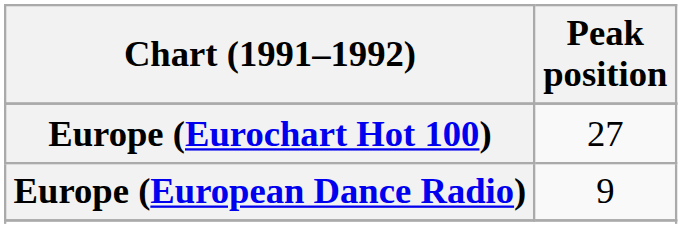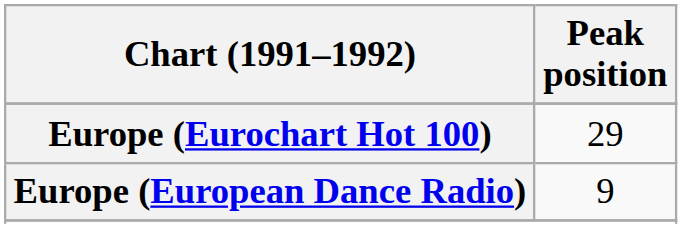 <table class="wikitable sortable plainrowheaders" style="text-align:center">
 <tr>
 <th scope="col">Chart (1991–1992)</th>
 <th scope="col">Peak<br> position</th>
 </tr>
 <tr>
 </tr>
 <tr>
 </tr>
 <tr>
 </tr>
 <tr>
 </tr>
 <tr>
 <th scope="row">Europe (<a href='#'>Eurochart Hot 100</a>)</th>
-<td>27</td>
+<td>29</td>
 </tr>
 <tr>
 <th scope="row">Europe (<a href='#'>European Dance Radio</a>)</th>
 <td>9</td>
 </tr>
 <tr>
 </tr>
 <tr>
 </tr>
 <tr>
 </tr>
 <tr>
 </tr>
 <tr>
 </tr>
 <tr>
 </tr>
 <tr>
 </tr>
 <tr>
 </tr>
 <tr>
 </tr>
 <tr>
 </tr>
 <tr>
 </tr>
 </table>
